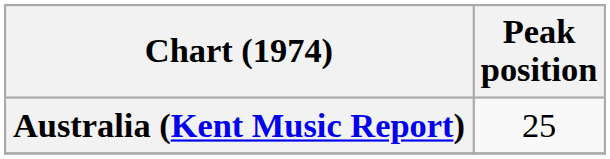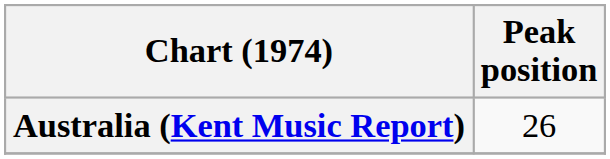 <table class="wikitable sortable plainrowheaders" style="text-align:center">
 <tr>
 <th scope="col">Chart (1974)</th>
 <th scope="col">Peak<br>position</th>
 </tr>
 <tr>
 <th scope="row">Australia (<a href='#'>Kent Music Report</a>)</th>
-<td>25</td>
+<td>26</td>
 </tr>
 <tr>
 </tr>
 <tr>
 </tr>
 <tr>
 </tr>
 <tr>
 </tr>
 <tr>
 </tr>
 </table>
